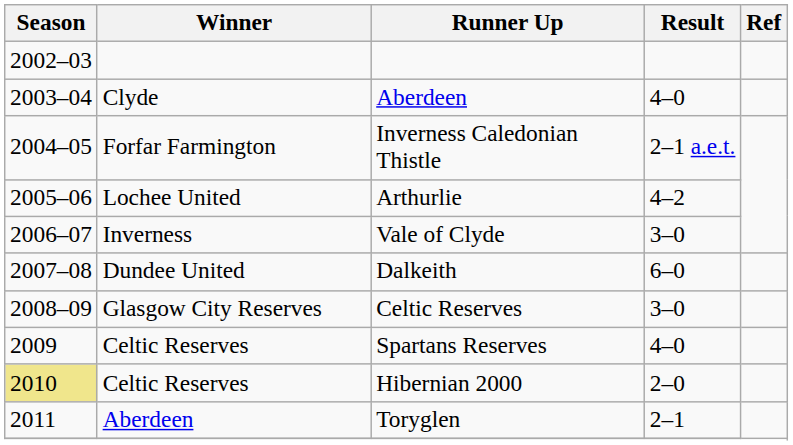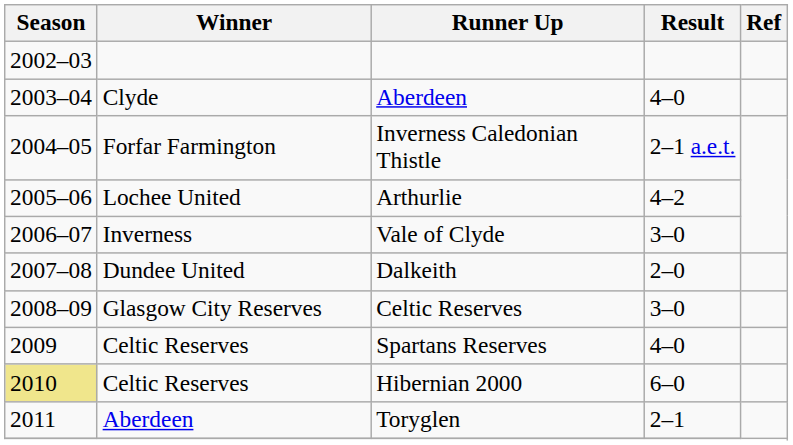 <table class="sortable wikitable">
 <tr>
 <th>Season</th>
 <th scope="col" style="width: 180px;">Winner</th>
 <th scope="col" style="width: 180px;">Runner Up</th>
 <th>Result</th>
 <th>Ref</th>
 </tr>
 <tr>
 <td>2002–03</td>
 <td></td>
 <td></td>
 <td></td>
 <td></td>
 </tr>
 <tr>
 <td>2003–04</td>
 <td>Clyde</td>
 <td><a href='#'>Aberdeen</a></td>
 <td>4–0</td>
 <td></td>
 </tr>
 <tr>
 <td>2004–05</td>
 <td>Forfar Farmington</td>
 <td>Inverness Caledonian Thistle</td>
 <td>2–1 <a href='#'>a.e.t.</a></td>
 </tr>
 <tr>
 <td>2005–06</td>
 <td>Lochee United</td>
 <td>Arthurlie</td>
 <td>4–2</td>
 </tr>
 <tr>
 <td>2006–07</td>
 <td>Inverness</td>
 <td>Vale of Clyde</td>
 <td>3–0</td>
 </tr>
 <tr>
 <td>2007–08</td>
 <td>Dundee United</td>
 <td>Dalkeith</td>
-<td>6–0</td>
+<td>2–0</td>
 <td></td>
 </tr>
 <tr>
 <td>2008–09</td>
 <td>Glasgow City Reserves</td>
 <td>Celtic Reserves</td>
 <td>3–0</td>
 <td></td>
 </tr>
 <tr>
 <td>2009</td>
 <td>Celtic Reserves</td>
 <td>Spartans Reserves</td>
 <td>4–0</td>
 </tr>
 <tr>
 <td style="background: khaki;">2010</td>
 <td>Celtic Reserves</td>
 <td>Hibernian 2000</td>
-<td>2–0</td>
+<td>6–0</td>
 <td></td>
 </tr>
 <tr>
 <td>2011</td>
 <td><a href='#'>Aberdeen</a></td>
 <td>Toryglen</td>
 <td>2–1</td>
 </tr>
 <tr>
 </tr>
 </table>
